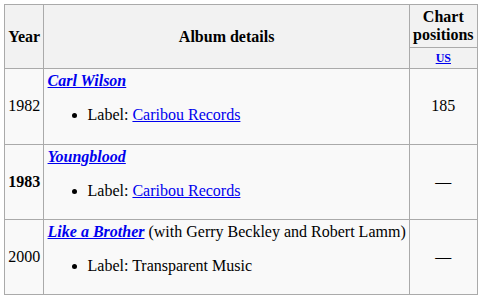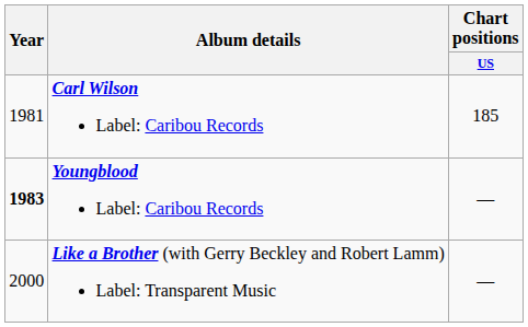 <table class="wikitable">
 <tr>
 <th rowspan="2">Year</th>
 <th rowspan="2">Album details</th>
 <th colspan="1">Chart positions</th>
 </tr>
 <tr>
 <th style="width:2em;font-size:75%"><a href='#'>US</a></th>
 </tr>
 <tr>
-<td>1982</td>
+<td>1981</td>
 <td align="left"><strong><em><a href='#'>Carl Wilson</a></em></strong><br><ul><li>Label: <a href='#'>Caribou Records</a></li></ul></td>
 <td align="center">185</td>
 </tr>
 <tr>
 <td><strong>1983</strong></td>
 <td align="left"><strong><em><a href='#'>Youngblood</a></em></strong><br><ul><li>Label: <a href='#'>Caribou Records</a></li></ul></td>
 <td align="center">—</td>
 </tr>
 <tr>
 <td>2000</td>
 <td align="left"><strong><em><a href='#'>Like a Brother</a></em></strong> (with Gerry Beckley and Robert Lamm)<br><ul><li>Label: Transparent Music</li></ul></td>
 <td align="center">—</td>
 </tr>
 <tr>
 </tr>
 </table>
